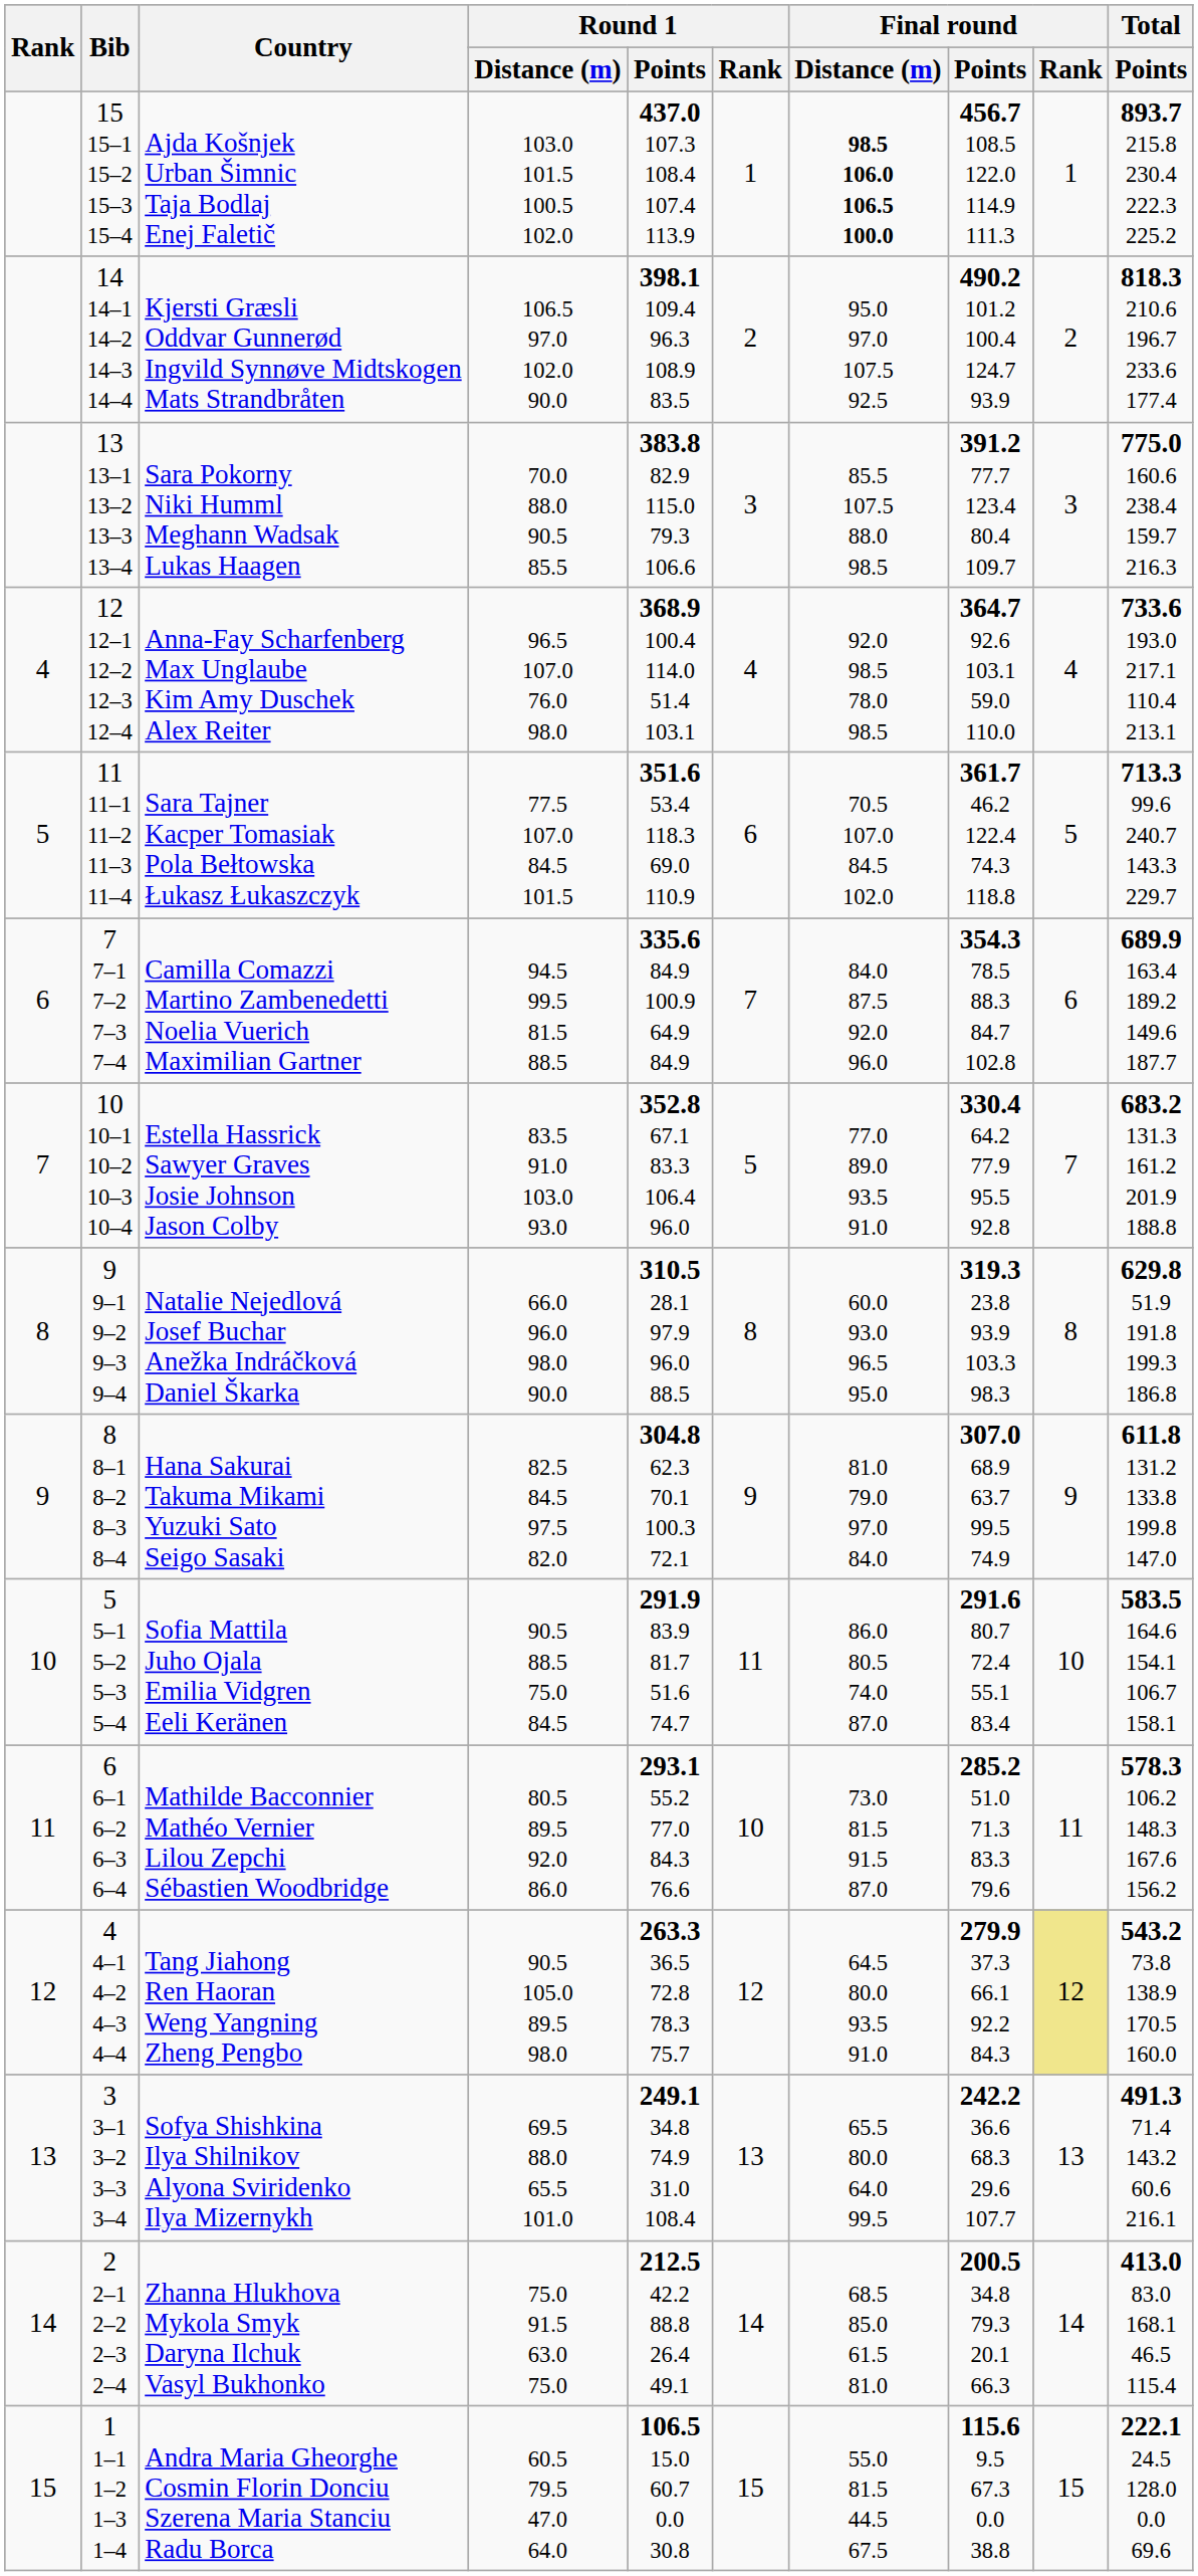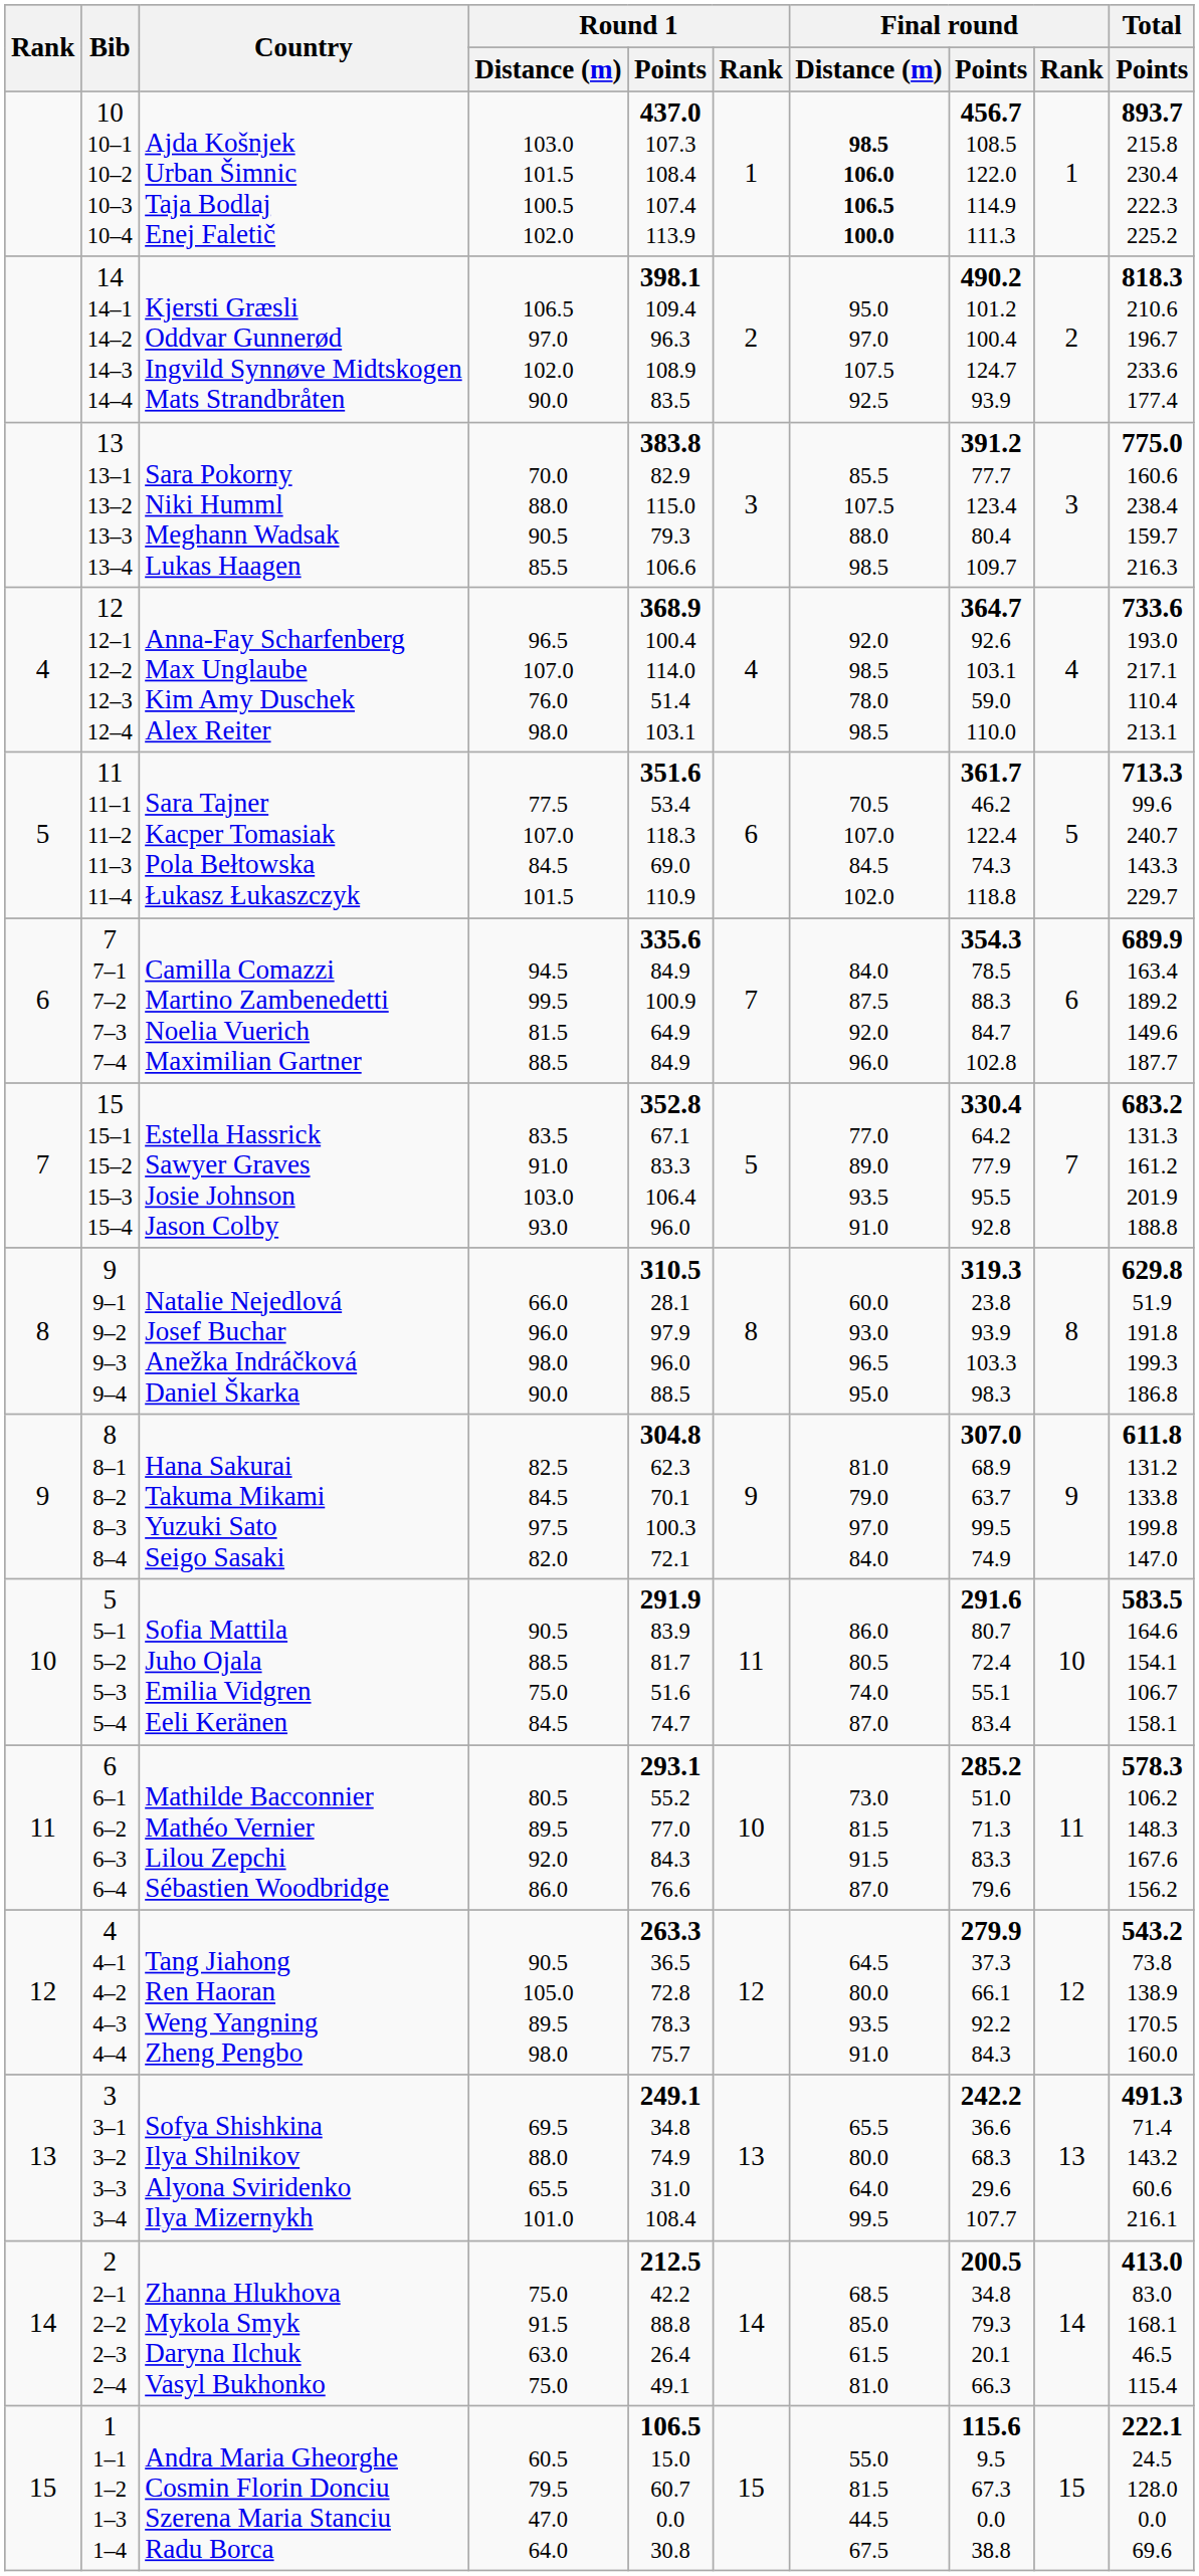 <table class="wikitable sortable" style="text-align:center">
 <tr>
 <th rowspan=2>Rank</th>
 <th rowspan=2>Bib</th>
 <th rowspan=2>Country</th>
 <th colspan=3>Round 1</th>
 <th colspan=3>Final round</th>
 <th>Total</th>
 </tr>
 <tr>
 <th>Distance (<a href='#'>m</a>)</th>
 <th>Points</th>
 <th>Rank</th>
 <th>Distance (<a href='#'>m</a>)</th>
 <th>Points</th>
 <th>Rank</th>
 <th>Points</th>
 </tr>
 <tr>
 <td></td>
-<td>15<br><small> 15–1<br>15–2<br>15–3<br>15–4</small></td>
+<td>10<br><small> 10–1<br>10–2<br>10–3<br>10–4</small></td>
 <td align=left><br><a href='#'>Ajda Košnjek</a><br><a href='#'>Urban Šimnic</a><br><a href='#'>Taja Bodlaj</a><br><a href='#'>Enej Faletič</a></td>
 <td><br><small>103.0<br>101.5<br>100.5<br>102.0<br></small></td>
 <td><strong>437.0</strong><br><small>107.3<br>108.4<br>107.4<br>113.9<br></small></td>
 <td>1</td>
 <td><strong><br><small>98.5<br>106.0<br>106.5<br>100.0<br></small></strong></td>
 <td><strong>456.7</strong><br><small>108.5<br>122.0<br>114.9<br>111.3<br></small></td>
 <td>1</td>
 <td><strong>893.7</strong><br><small>215.8<br>230.4<br>222.3<br>225.2<br></small></td>
 </tr>
 <tr>
 <td></td>
 <td>14<br><small> 14–1<br>14–2<br>14–3<br>14–4</small></td>
 <td align=left><br><a href='#'>Kjersti Græsli</a><br><a href='#'>Oddvar Gunnerød</a><br><a href='#'>Ingvild Synnøve Midtskogen</a><br><a href='#'>Mats Strandbråten</a></td>
 <td><br><small>106.5<br>97.0<br>102.0<br>90.0<br></small></td>
 <td><strong>398.1</strong><br><small>109.4<br>96.3<br>108.9<br>83.5<br></small></td>
 <td>2</td>
 <td><br><small>95.0<br>97.0<br>107.5<br>92.5<br></small></td>
 <td><strong>490.2</strong><br><small> 101.2<br>100.4<br>124.7<br>93.9<br></small></td>
 <td>2</td>
 <td><strong>818.3</strong><br><small>210.6<br>196.7<br>233.6<br>177.4<br></small></td>
 </tr>
 <tr>
 <td></td>
 <td>13<br><small> 13–1<br>13–2<br>13–3<br>13–4</small></td>
 <td align=left><br><a href='#'>Sara Pokorny</a><br><a href='#'>Niki Humml</a><br><a href='#'>Meghann Wadsak</a><br><a href='#'>Lukas Haagen</a></td>
 <td><br><small>70.0<br>88.0<br>90.5<br>85.5<br></small></td>
 <td><strong>383.8</strong><br><small>82.9<br> 115.0<br>79.3<br> 106.6<br></small></td>
 <td>3</td>
 <td><br><small>85.5<br>107.5<br>88.0<br>98.5<br></small></td>
 <td><strong>391.2</strong><br><small> 77.7<br>123.4<br>80.4<br>109.7<br></small></td>
 <td>3</td>
 <td><strong>775.0</strong><br><small>160.6<br>238.4<br>159.7<br>216.3<br></small></td>
 </tr>
 <tr>
 <td>4</td>
 <td>12<br><small> 12–1<br>12–2<br>12–3<br>12–4</small></td>
 <td align=left><br><a href='#'>Anna-Fay Scharfenberg</a><br><a href='#'>Max Unglaube</a><br><a href='#'>Kim Amy Duschek</a><br><a href='#'>Alex Reiter</a></td>
 <td><br><small>96.5<br>107.0<br>76.0<br>98.0<br></small></td>
 <td><strong>368.9</strong><br><small>100.4<br>114.0<br>51.4<br>103.1<br></small></td>
 <td>4</td>
 <td><br><small>92.0<br>98.5<br>78.0<br>98.5<br></small></td>
 <td><strong>364.7</strong><br><small>92.6<br> 103.1<br>59.0<br>110.0<br></small></td>
 <td>4</td>
 <td><strong>733.6</strong><br><small>193.0<br>217.1<br>110.4<br>213.1<br></small></td>
 </tr>
 <tr>
 <td>5</td>
 <td>11<br><small> 11–1<br>11–2<br>11–3<br>11–4</small></td>
 <td align=left><br><a href='#'>Sara Tajner</a><br><a href='#'>Kacper Tomasiak</a><br><a href='#'>Pola Bełtowska</a><br><a href='#'>Łukasz Łukaszczyk</a></td>
 <td><br><small>77.5<br>107.0<br>84.5<br>101.5<br></small></td>
 <td><strong>351.6</strong><br><small>53.4<br>118.3<br>69.0<br>110.9<br></small></td>
 <td>6</td>
 <td><br><small>70.5<br>107.0<br>84.5<br>102.0<br></small></td>
 <td><strong>361.7</strong><br><small>46.2<br>122.4<br>74.3<br>118.8<br></small></td>
 <td>5</td>
 <td><strong>713.3</strong><br><small>99.6<br>240.7<br>143.3<br>229.7<br></small></td>
 </tr>
 <tr>
 <td>6</td>
 <td>7<br><small> 7–1<br>7–2<br>7–3<br>7–4</small></td>
 <td align=left><br><a href='#'>Camilla Comazzi</a><br><a href='#'>Martino Zambenedetti</a><br><a href='#'>Noelia Vuerich</a><br><a href='#'>Maximilian Gartner</a></td>
 <td><br><small>94.5<br>99.5<br>81.5<br>88.5<br></small></td>
 <td><strong>335.6</strong><br><small>84.9<br>100.9<br>64.9<br>84.9<br></small></td>
 <td>7</td>
 <td><br><small>84.0<br>87.5<br>92.0<br>96.0<br></small></td>
 <td><strong>354.3</strong><br><small>78.5<br>88.3<br>84.7<br>102.8<br></small></td>
 <td>6</td>
 <td><strong>689.9</strong><br><small>163.4<br>189.2<br>149.6<br>187.7<br></small></td>
 </tr>
 <tr>
 <td>7</td>
-<td>10<br><small> 10–1<br>10–2<br>10–3<br>10–4</small></td>
+<td>15<br><small> 15–1<br>15–2<br>15–3<br>15–4</small></td>
 <td align=left><br><a href='#'>Estella Hassrick</a><br><a href='#'>Sawyer Graves</a><br><a href='#'>Josie Johnson</a><br><a href='#'>Jason Colby</a></td>
 <td><br><small>83.5<br>91.0<br>103.0<br>93.0<br></small></td>
 <td><strong>352.8</strong><br><small>67.1<br>83.3<br>106.4<br>96.0<br></small></td>
 <td>5</td>
 <td><br><small>77.0<br>89.0<br>93.5<br>91.0<br></small></td>
 <td><strong>330.4</strong><br><small>64.2<br>77.9<br>95.5<br>92.8<br></small></td>
 <td>7</td>
 <td><strong>683.2</strong><br><small>131.3<br>161.2<br>201.9<br>188.8<br></small></td>
 </tr>
 <tr>
 <td>8</td>
 <td>9<br><small> 9–1<br>9–2<br>9–3<br>9–4</small></td>
 <td align=left><br><a href='#'>Natalie Nejedlová</a><br><a href='#'>Josef Buchar</a><br><a href='#'>Anežka Indráčková</a><br><a href='#'>Daniel Škarka</a></td>
 <td><br><small>66.0<br>96.0<br>98.0<br>90.0<br></small></td>
 <td><strong>310.5</strong><br><small>28.1<br>97.9<br>96.0<br>88.5<br></small></td>
 <td>8</td>
 <td><br><small>60.0<br>93.0<br>96.5<br>95.0<br></small></td>
 <td><strong>319.3</strong><br><small>23.8 <br>93.9<br>103.3<br>98.3</small></td>
 <td>8</td>
 <td><strong>629.8</strong><br><small>51.9<br>191.8<br>199.3<br>186.8<br></small></td>
 </tr>
 <tr>
 <td>9</td>
 <td>8<br><small> 8–1<br>8–2<br>8–3<br>8–4</small></td>
 <td align=left><br><a href='#'>Hana Sakurai</a><br><a href='#'>Takuma Mikami</a><br><a href='#'>Yuzuki Sato</a><br><a href='#'>Seigo Sasaki</a></td>
 <td><br><small>82.5<br>84.5<br>97.5<br>82.0<br></small></td>
 <td><strong>304.8</strong><br><small>62.3<br>70.1<br>100.3<br>72.1<br></small></td>
 <td>9</td>
 <td><br><small>81.0<br>79.0<br>97.0<br>84.0<br></small></td>
 <td><strong>307.0</strong><br><small>68.9 <br>63.7<br>99.5<br>74.9</small></td>
 <td>9</td>
 <td><strong>611.8</strong><br><small>131.2<br>133.8<br>199.8<br>147.0<br></small></td>
 </tr>
 <tr>
 <td>10</td>
 <td>5<br><small> 5–1<br>5–2<br>5–3<br>5–4</small></td>
 <td align=left><br><a href='#'>Sofia Mattila</a><br><a href='#'>Juho Ojala</a><br><a href='#'>Emilia Vidgren</a><br><a href='#'>Eeli Keränen</a></td>
 <td><br><small>90.5<br>88.5<br>75.0<br>84.5<br></small></td>
 <td><strong>291.9</strong><br><small>83.9<br>81.7<br>51.6<br>74.7<br></small></td>
 <td>11</td>
 <td><br><small>86.0<br>80.5<br>74.0<br>87.0<br></small></td>
 <td><strong>291.6</strong><br><small>80.7 <br>72.4<br>55.1<br>83.4</small></td>
 <td>10</td>
 <td><strong>583.5</strong><br><small>164.6<br>154.1<br>106.7<br>158.1<br></small></td>
 </tr>
 <tr>
 <td>11</td>
 <td>6<br><small> 6–1<br>6–2<br>6–3<br>6–4</small></td>
 <td align=left><br><a href='#'>Mathilde Bacconnier</a><br><a href='#'>Mathéo Vernier</a><br><a href='#'>Lilou Zepchi</a><br><a href='#'>Sébastien Woodbridge</a></td>
 <td><br><small>80.5<br>89.5<br>92.0<br>86.0<br></small></td>
 <td><strong>293.1</strong><br><small>55.2<br>77.0<br>84.3<br>76.6<br></small></td>
 <td>10</td>
 <td><br><small>73.0<br>81.5<br>91.5<br>87.0<br></small></td>
 <td><strong>285.2</strong><br><small>51.0 <br>71.3<br>83.3<br>79.6</small></td>
 <td>11</td>
 <td><strong>578.3</strong><br><small>106.2<br>148.3<br>167.6<br>156.2<br></small></td>
 </tr>
 <tr>
 <td>12</td>
 <td>4<br><small> 4–1<br>4–2<br>4–3<br>4–4</small></td>
 <td align=left><br><a href='#'>Tang Jiahong</a><br><a href='#'>Ren Haoran</a><br><a href='#'>Weng Yangning</a><br><a href='#'>Zheng Pengbo</a></td>
 <td><br><small>90.5<br>105.0<br>89.5<br>98.0<br></small></td>
 <td><strong>263.3</strong><br><small>36.5<br>72.8<br>78.3<br>75.7<br></small></td>
 <td>12</td>
 <td><br><small>64.5<br>80.0<br>93.5<br>91.0<br></small></td>
 <td><strong>279.9</strong><br><small>37.3 <br>66.1<br>92.2<br>84.3</small></td>
-<td style="background: khaki;">12</td>
+<td>12</td>
 <td><strong>543.2</strong><br><small>73.8<br>138.9<br>170.5<br>160.0<br></small></td>
 </tr>
 <tr>
 <td>13</td>
 <td>3<br><small> 3–1<br>3–2<br>3–3<br>3–4</small></td>
 <td align=left><br><a href='#'>Sofya Shishkina</a><br><a href='#'>Ilya Shilnikov</a><br><a href='#'>Alyona Sviridenko</a><br><a href='#'>Ilya Mizernykh</a></td>
 <td><br><small>69.5<br>88.0<br>65.5<br>101.0<br></small></td>
 <td><strong>249.1</strong><br><small>34.8<br>74.9<br>31.0<br>108.4<br></small></td>
 <td>13</td>
 <td><br><small>65.5<br>80.0<br>64.0<br>99.5<br></small></td>
 <td><strong>242.2</strong><br><small>36.6 <br>68.3<br>29.6<br>107.7</small></td>
 <td>13</td>
 <td><strong>491.3</strong><br><small>71.4<br>143.2<br>60.6<br>216.1<br></small></td>
 </tr>
 <tr>
 <td>14</td>
 <td>2<br><small> 2–1<br>2–2<br>2–3<br>2–4</small></td>
 <td align=left><br><a href='#'>Zhanna Hlukhova</a><br><a href='#'>Mykola Smyk</a><br><a href='#'>Daryna Ilchuk</a><br><a href='#'>Vasyl Bukhonko</a></td>
 <td><br><small>75.0<br>91.5<br>63.0<br>75.0<br></small></td>
 <td><strong>212.5</strong><br><small>42.2<br>88.8<br>26.4<br>49.1<br></small></td>
 <td>14</td>
 <td><br><small>68.5<br>85.0<br>61.5<br>81.0<br></small></td>
 <td><strong>200.5</strong><br><small>34.8 <br>79.3<br>20.1<br>66.3</small></td>
 <td>14</td>
 <td><strong>413.0</strong><br><small>83.0<br>168.1<br>46.5<br>115.4<br></small></td>
 </tr>
 <tr>
 <td>15</td>
 <td>1<br><small> 1–1<br>1–2<br>1–3<br>1–4</small></td>
 <td align=left><br><a href='#'>Andra Maria Gheorghe</a><br><a href='#'>Cosmin Florin Donciu</a><br><a href='#'>Szerena Maria Stanciu</a><br><a href='#'>Radu Borca</a></td>
 <td><br><small>60.5<br>79.5<br>47.0<br>64.0<br></small></td>
 <td><strong>106.5</strong><br><small>15.0<br>60.7<br>0.0<br>30.8<br></small></td>
 <td>15</td>
 <td><br><small>55.0<br>81.5<br>44.5<br>67.5<br></small></td>
 <td><strong>115.6</strong><br><small>9.5 <br>67.3<br>0.0<br>38.8</small></td>
 <td>15</td>
 <td><strong>222.1</strong><br><small>24.5<br>128.0<br>0.0<br>69.6<br></small></td>
 </tr>
 </table>
